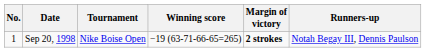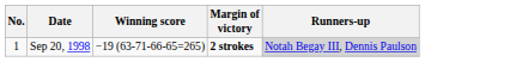 <table class="wikitable" style="font-size:95%;">
 <tr>
 <th>No.</th>
 <th>Date</th>
-<th>Tournament</th>
 <th>Winning score</th>
 <th>Margin of<br>victory</th>
 <th>Runners-up</th>
 </tr>
 <tr>
 <td align=center>1</td>
 <td align=right>Sep 20, <a href='#'>1998</a></td>
-<td><a href='#'>Nike Boise Open</a></td>
 <td>−19 (63-71-66-65=265)</td>
 <td><strong>2 strokes</strong></td>
-<td> <a href='#'>Notah Begay III</a>,  <a href='#'>Dennis Paulson</a></td>
+<td style="background: lightgrey;"> <a href='#'>Notah Begay III</a>,  <a href='#'>Dennis Paulson</a></td>
 </tr>
 </table>
